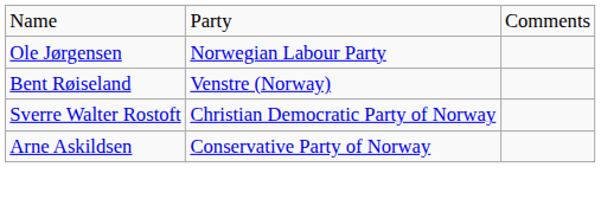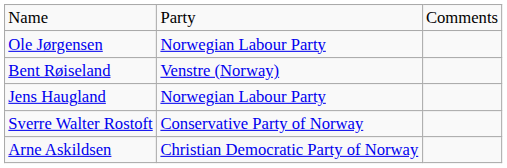 <table class="wikitable">
 <tr>
 <td>Name</td>
 <td>Party</td>
 <td>Comments</td>
 </tr>
 <tr>
 <td><a href='#'>Ole Jørgensen</a></td>
 <td><a href='#'>Norwegian Labour Party</a></td>
 <td></td>
 </tr>
 <tr>
 <td><a href='#'>Bent Røiseland</a></td>
 <td><a href='#'>Venstre (Norway)</a></td>
 <td></td>
 </tr>
 <tr>
+<td><a href='#'>Jens Haugland</a></td>
+<td><a href='#'>Norwegian Labour Party</a></td>
+<td></td>
+</tr>
+<tr>
 <td><a href='#'>Sverre Walter Rostoft</a></td>
-<td><a href='#'>Christian Democratic Party of Norway</a></td>
+<td><a href='#'>Conservative Party of Norway</a></td>
 <td></td>
 </tr>
 <tr>
 <td><a href='#'>Arne Askildsen</a></td>
-<td><a href='#'>Conservative Party of Norway</a></td>
+<td><a href='#'>Christian Democratic Party of Norway</a></td>
 <td></td>
 </tr>
 </table>
